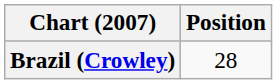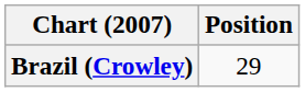 <table class="wikitable plainrowheaders">
 <tr>
 <th scope="col">Chart (2007)</th>
 <th scope="col">Position</th>
 </tr>
 <tr>
 <th scope="row">Brazil (<a href='#'>Crowley</a>)</th>
-<td style="text-align:center;">28</td>
+<td style="text-align:center;">29</td>
 </tr>
 </table>
